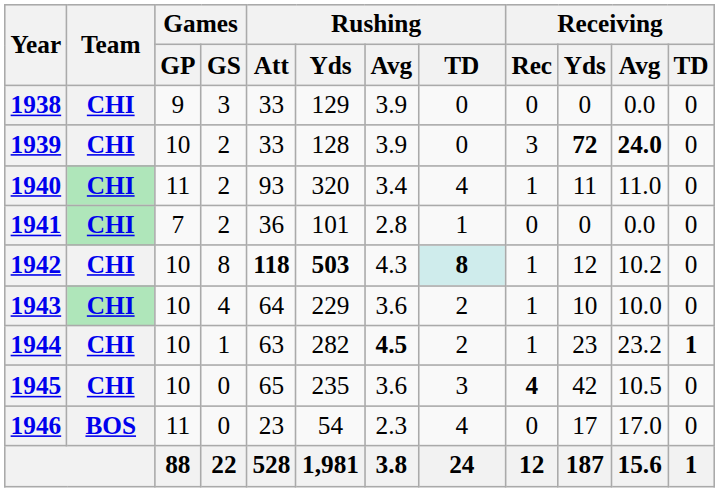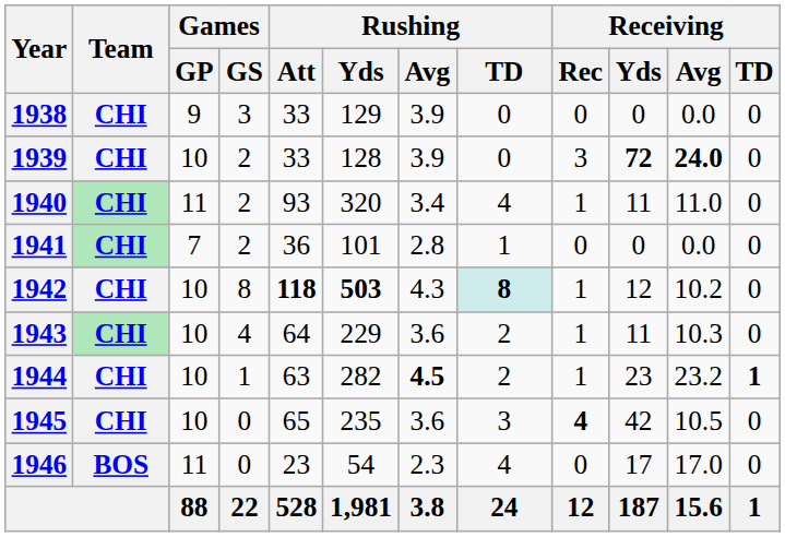 <table class="wikitable" style="text-align:center;">
 <tr>
 <th rowspan="2">Year</th>
 <th rowspan="2">Team</th>
 <th colspan="2">Games</th>
 <th colspan="4">Rushing</th>
 <th colspan="4">Receiving</th>
 </tr>
 <tr>
 <th>GP</th>
 <th>GS</th>
 <th>Att</th>
 <th>Yds</th>
 <th>Avg</th>
 <th>TD</th>
 <th>Rec</th>
 <th>Yds</th>
 <th>Avg</th>
 <th>TD</th>
 </tr>
 <tr>
 <th><a href='#'>1938</a></th>
 <th><a href='#'>CHI</a></th>
 <td>9</td>
 <td>3</td>
 <td>33</td>
 <td>129</td>
 <td>3.9</td>
 <td>0</td>
 <td>0</td>
 <td>0</td>
 <td>0.0</td>
 <td>0</td>
 </tr>
 <tr>
 <th><a href='#'>1939</a></th>
 <th><a href='#'>CHI</a></th>
 <td>10</td>
 <td>2</td>
 <td>33</td>
 <td>128</td>
 <td>3.9</td>
 <td>0</td>
 <td>3</td>
 <td><strong>72</strong></td>
 <td><strong>24.0</strong></td>
 <td>0</td>
 </tr>
 <tr>
 <th><a href='#'>1940</a></th>
 <th style="background:#afe6ba; width:3em;"><a href='#'>CHI</a></th>
 <td>11</td>
 <td>2</td>
 <td>93</td>
 <td>320</td>
 <td>3.4</td>
 <td>4</td>
 <td>1</td>
 <td>11</td>
 <td>11.0</td>
 <td>0</td>
 </tr>
 <tr>
 <th><a href='#'>1941</a></th>
 <th style="background:#afe6ba; width:3em;"><a href='#'>CHI</a></th>
 <td>7</td>
 <td>2</td>
 <td>36</td>
 <td>101</td>
 <td>2.8</td>
 <td>1</td>
 <td>0</td>
 <td>0</td>
 <td>0.0</td>
 <td>0</td>
 </tr>
 <tr>
 <th><a href='#'>1942</a></th>
 <th><a href='#'>CHI</a></th>
 <td>10</td>
 <td>8</td>
 <td><strong>118</strong></td>
 <td><strong>503</strong></td>
 <td>4.3</td>
 <td style="background:#cfecec; width:3em;"><strong>8</strong></td>
 <td>1</td>
 <td>12</td>
 <td>10.2</td>
 <td>0</td>
 </tr>
 <tr>
 <th><a href='#'>1943</a></th>
 <th style="background:#afe6ba; width:3em;"><a href='#'>CHI</a></th>
 <td>10</td>
 <td>4</td>
 <td>64</td>
 <td>229</td>
 <td>3.6</td>
 <td>2</td>
 <td>1</td>
-<td>10</td>
-<td>10.0</td>
+<td>11</td>
+<td>10.3</td>
 <td>0</td>
 </tr>
 <tr>
 <th><a href='#'>1944</a></th>
 <th><a href='#'>CHI</a></th>
 <td>10</td>
 <td>1</td>
 <td>63</td>
 <td>282</td>
 <td><strong>4.5</strong></td>
 <td>2</td>
 <td>1</td>
 <td>23</td>
 <td>23.2</td>
 <td><strong>1</strong></td>
 </tr>
 <tr>
 <th><a href='#'>1945</a></th>
 <th><a href='#'>CHI</a></th>
 <td>10</td>
 <td>0</td>
 <td>65</td>
 <td>235</td>
 <td>3.6</td>
 <td>3</td>
 <td><strong>4</strong></td>
 <td>42</td>
 <td>10.5</td>
 <td>0</td>
 </tr>
 <tr>
 <th><a href='#'>1946</a></th>
 <th><a href='#'>BOS</a></th>
 <td>11</td>
 <td>0</td>
 <td>23</td>
 <td>54</td>
 <td>2.3</td>
 <td>4</td>
 <td>0</td>
 <td>17</td>
 <td>17.0</td>
 <td>0</td>
 </tr>
 <tr>
 <th colspan="2"></th>
 <th>88</th>
 <th>22</th>
 <th>528</th>
 <th>1,981</th>
 <th>3.8</th>
 <th>24</th>
 <th>12</th>
 <th>187</th>
 <th>15.6</th>
 <th>1</th>
 </tr>
 </table>
